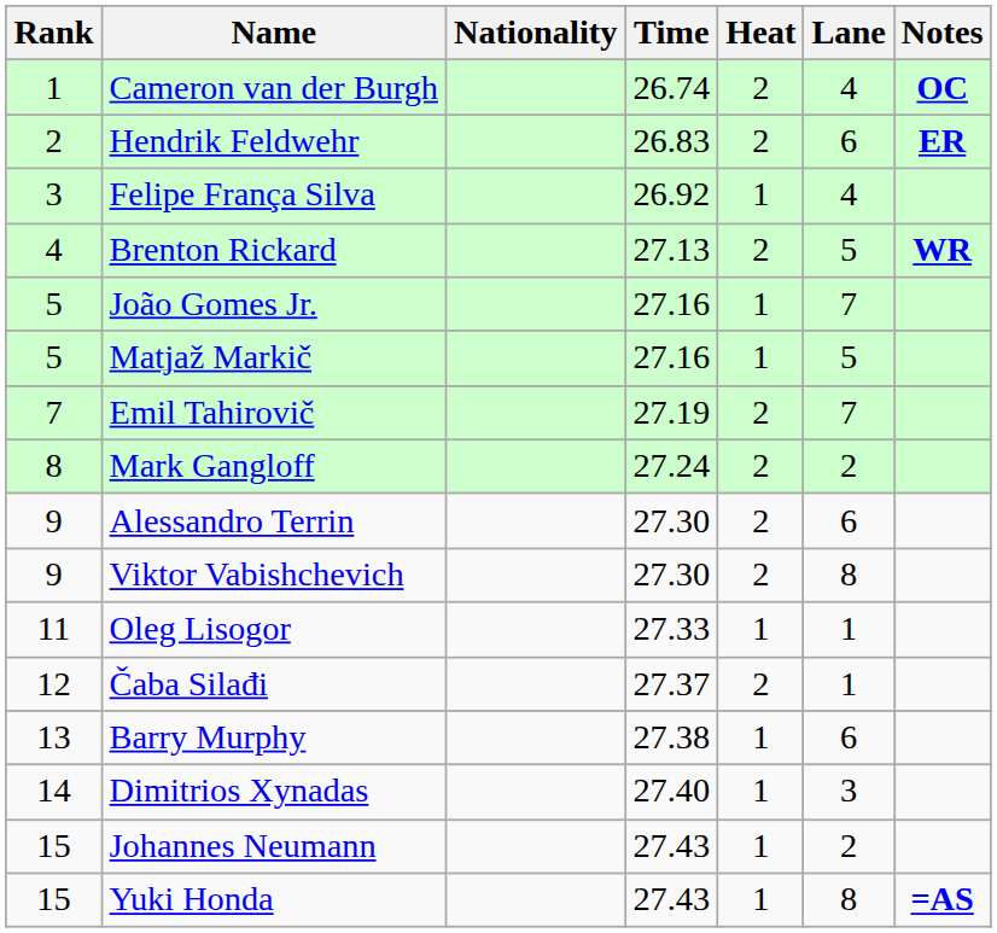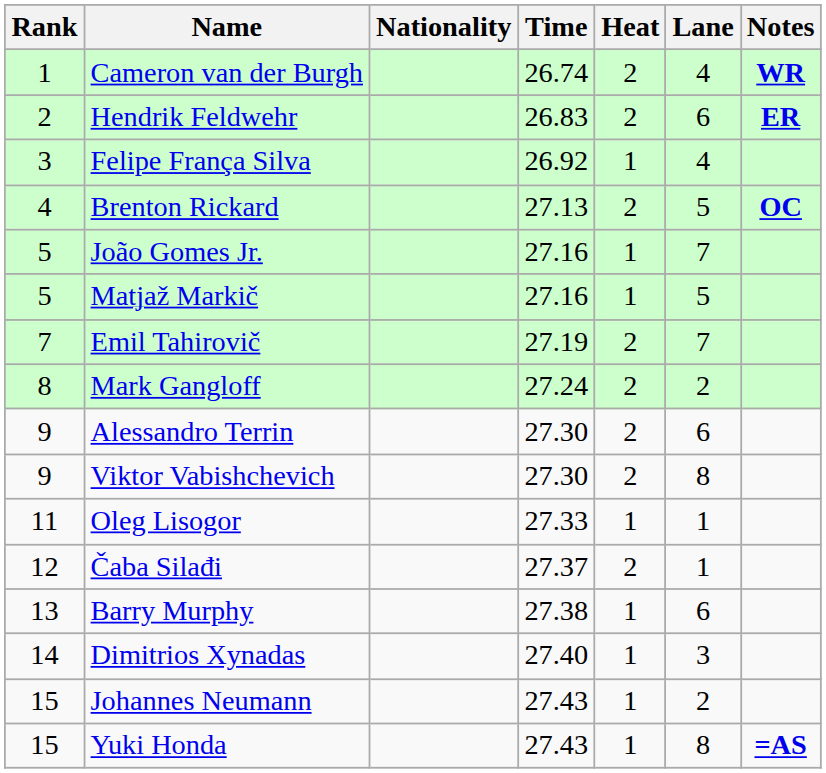 <table class="wikitable sortable" style="text-align:center">
 <tr>
 <th>Rank</th>
 <th>Name</th>
 <th>Nationality</th>
 <th>Time</th>
 <th>Heat</th>
 <th>Lane</th>
 <th>Notes</th>
 </tr>
 <tr bgcolor=ccffcc>
 <td>1</td>
 <td align=left><a href='#'>Cameron van der Burgh</a></td>
 <td align=left></td>
 <td>26.74</td>
 <td>2</td>
 <td>4</td>
-<td><strong><a href='#'>OC</a></strong></td>
+<td><strong><a href='#'>WR</a></strong></td>
 </tr>
 <tr bgcolor=ccffcc>
 <td>2</td>
 <td align=left><a href='#'>Hendrik Feldwehr</a></td>
 <td align=left></td>
 <td>26.83</td>
 <td>2</td>
 <td>6</td>
 <td><strong><a href='#'>ER</a></strong></td>
 </tr>
 <tr bgcolor=ccffcc>
 <td>3</td>
 <td align=left><a href='#'>Felipe França Silva</a></td>
 <td align=left></td>
 <td>26.92</td>
 <td>1</td>
 <td>4</td>
 <td></td>
 </tr>
 <tr bgcolor=ccffcc>
 <td>4</td>
 <td align=left><a href='#'>Brenton Rickard</a></td>
 <td align=left></td>
 <td>27.13</td>
 <td>2</td>
 <td>5</td>
-<td><strong><a href='#'>WR</a></strong></td>
+<td><strong><a href='#'>OC</a></strong></td>
 </tr>
 <tr bgcolor=ccffcc>
 <td>5</td>
 <td align=left><a href='#'>João Gomes Jr.</a></td>
 <td align=left></td>
 <td>27.16</td>
 <td>1</td>
 <td>7</td>
 <td></td>
 </tr>
 <tr bgcolor=ccffcc>
 <td>5</td>
 <td align=left><a href='#'>Matjaž Markič</a></td>
 <td align=left></td>
 <td>27.16</td>
 <td>1</td>
 <td>5</td>
 <td></td>
 </tr>
 <tr bgcolor=ccffcc>
 <td>7</td>
 <td align=left><a href='#'>Emil Tahirovič</a></td>
 <td align=left></td>
 <td>27.19</td>
 <td>2</td>
 <td>7</td>
 <td></td>
 </tr>
 <tr bgcolor=ccffcc>
 <td>8</td>
 <td align=left><a href='#'>Mark Gangloff</a></td>
 <td align=left></td>
 <td>27.24</td>
 <td>2</td>
 <td>2</td>
 <td></td>
 </tr>
 <tr>
 <td>9</td>
 <td align=left><a href='#'>Alessandro Terrin</a></td>
 <td align=left></td>
 <td>27.30</td>
 <td>2</td>
 <td>6</td>
 <td></td>
 </tr>
 <tr>
 <td>9</td>
 <td align=left><a href='#'>Viktor Vabishchevich</a></td>
 <td align=left></td>
 <td>27.30</td>
 <td>2</td>
 <td>8</td>
 <td></td>
 </tr>
 <tr>
 <td>11</td>
 <td align=left><a href='#'>Oleg Lisogor</a></td>
 <td align=left></td>
 <td>27.33</td>
 <td>1</td>
 <td>1</td>
 <td></td>
 </tr>
 <tr>
 <td>12</td>
 <td align=left><a href='#'>Čaba Silađi</a></td>
 <td align=left></td>
 <td>27.37</td>
 <td>2</td>
 <td>1</td>
 <td></td>
 </tr>
 <tr>
 <td>13</td>
 <td align=left><a href='#'>Barry Murphy</a></td>
 <td align=left></td>
 <td>27.38</td>
 <td>1</td>
 <td>6</td>
 <td></td>
 </tr>
 <tr>
 <td>14</td>
 <td align=left><a href='#'>Dimitrios Xynadas</a></td>
 <td align=left></td>
 <td>27.40</td>
 <td>1</td>
 <td>3</td>
 <td></td>
 </tr>
 <tr>
 <td>15</td>
 <td align=left><a href='#'>Johannes Neumann</a></td>
 <td align=left></td>
 <td>27.43</td>
 <td>1</td>
 <td>2</td>
 <td></td>
 </tr>
 <tr>
 <td>15</td>
 <td align=left><a href='#'>Yuki Honda</a></td>
 <td align=left></td>
 <td>27.43</td>
 <td>1</td>
 <td>8</td>
 <td><strong><a href='#'>=AS</a></strong></td>
 </tr>
 </table>
